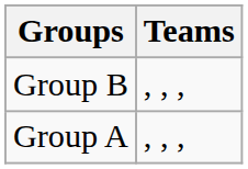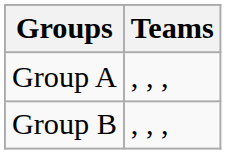 <table class="wikitable">
 <tr>
 <th>Groups</th>
 <th>Teams</th>
 </tr>
 <tr>
+<td>Group A</td>
+<td>, , , </td>
+</tr>
+<tr>
 <td>Group B</td>
 <td>, , , </td>
 </tr>
-<tr>
-<td>Group A</td>
-<td>, , , </td>
-</tr>
 </table>
